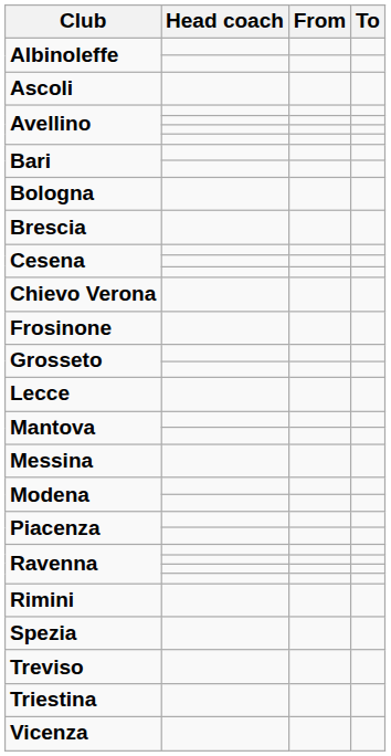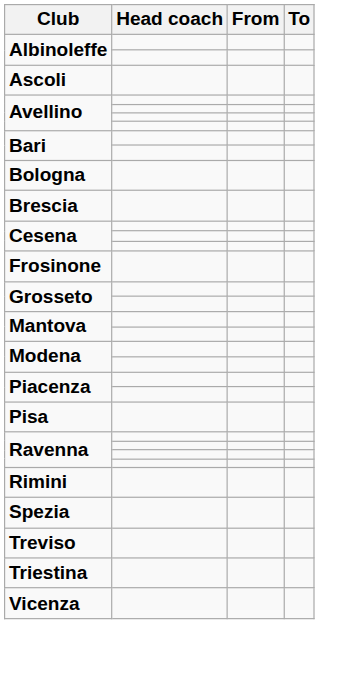 <table class="wikitable">
 <tr>
 <th>Club</th>
 <th>Head coach</th>
 <th>From</th>
 <th>To</th>
 </tr>
 <tr>
 <td rowspan="2"><strong>Albinoleffe</strong></td>
 <td></td>
 <td></td>
 <td></td>
 </tr>
 <tr>
 <td></td>
 <td></td>
 </tr>
 <tr>
 <td><strong>Ascoli</strong></td>
 <td></td>
 <td></td>
 <td></td>
 </tr>
 <tr>
 <td rowspan="4"><strong>Avellino</strong></td>
 <td></td>
 <td></td>
 <td></td>
 </tr>
 <tr>
 <td></td>
 <td></td>
 <td></td>
 </tr>
 <tr>
 <td></td>
 <td></td>
 <td></td>
 </tr>
 <tr>
 <td></td>
 <td></td>
 <td></td>
 </tr>
 <tr>
 <td rowspan="2"><strong>Bari</strong></td>
 <td></td>
 <td></td>
 <td></td>
 </tr>
 <tr>
 <td></td>
 <td></td>
 <td></td>
 </tr>
 <tr>
 <td><strong>Bologna</strong></td>
 <td></td>
 <td></td>
 <td></td>
 </tr>
 <tr>
 <td><strong>Brescia</strong></td>
 <td></td>
 <td></td>
 <td></td>
 </tr>
 <tr>
 <td rowspan="3"><strong>Cesena</strong></td>
 <td></td>
 <td></td>
 <td></td>
 </tr>
 <tr>
 <td></td>
 <td></td>
 <td></td>
 </tr>
 <tr>
 <td></td>
 <td></td>
 <td></td>
 </tr>
 <tr>
-<td><strong>Chievo Verona</strong></td>
-<td></td>
-<td></td>
-<td></td>
-</tr>
-<tr>
 <td><strong>Frosinone</strong></td>
 <td></td>
 <td></td>
 <td></td>
 </tr>
 <tr>
 <td rowspan="2"><strong>Grosseto</strong></td>
 <td></td>
 <td></td>
 <td></td>
 </tr>
 <tr>
 <td></td>
 <td></td>
 <td></td>
 </tr>
 <tr>
-<td><strong>Lecce</strong></td>
-<td></td>
-<td></td>
-<td></td>
-</tr>
-<tr>
 <td rowspan="2"><strong>Mantova</strong></td>
 <td></td>
 <td></td>
 <td></td>
 </tr>
 <tr>
-<td></td>
-<td></td>
-<td></td>
-</tr>
-<tr>
-<td><strong>Messina</strong></td>
 <td></td>
 <td></td>
 <td></td>
 </tr>
 <tr>
 <td rowspan="2"><strong>Modena</strong></td>
 <td></td>
 <td></td>
 <td></td>
 </tr>
 <tr>
 <td></td>
 <td></td>
 <td></td>
 </tr>
 <tr>
 <td rowspan="2"><strong>Piacenza</strong></td>
 <td></td>
 <td></td>
 <td></td>
 </tr>
 <tr>
+<td></td>
+<td></td>
+</tr>
+<tr>
+<td><strong>Pisa</strong></td>
+<td></td>
 <td></td>
 <td></td>
 </tr>
 <tr>
 <td rowspan="4"><strong>Ravenna</strong></td>
 <td></td>
 <td></td>
 <td></td>
 </tr>
 <tr>
 <td></td>
 <td></td>
 <td></td>
 </tr>
 <tr>
 <td></td>
 <td></td>
 <td></td>
 </tr>
 <tr>
 <td></td>
 <td></td>
 <td></td>
 </tr>
 <tr>
 <td><strong>Rimini</strong></td>
 <td></td>
 <td></td>
 <td></td>
 </tr>
 <tr>
 <td><strong>Spezia</strong></td>
 <td></td>
 <td></td>
 <td></td>
 </tr>
 <tr>
 <td><strong>Treviso</strong></td>
 <td></td>
 <td></td>
 <td></td>
 </tr>
 <tr>
 <td><strong>Triestina</strong></td>
 <td></td>
 <td></td>
 <td></td>
 </tr>
 <tr>
 <td><strong>Vicenza</strong></td>
 <td></td>
 <td></td>
 <td></td>
 </tr>
 </table>
